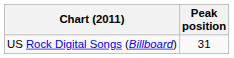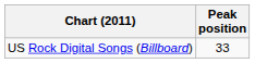 <table class="wikitable sortable">
 <tr>
 <th align="left">Chart (2011)</th>
 <th align="center">Peak<br>position</th>
 </tr>
 <tr>
 <td>US <a href='#'>Rock Digital Songs</a> (<em><a href='#'>Billboard</a></em>)</td>
-<td style="text-align:center;">31</td>
+<td style="text-align:center;">33</td>
 </tr>
 </table>
